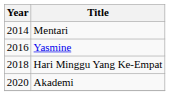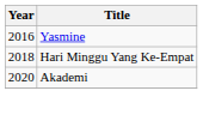 <table class="wikitable">
 <tr>
 <th>Year</th>
 <th>Title</th>
-</tr>
-<tr>
-<td>2014</td>
-<td>Mentari</td>
 </tr>
 <tr>
 <td>2016</td>
 <td><a href='#'>Yasmine</a></td>
 </tr>
 <tr>
 <td>2018</td>
 <td>Hari Minggu Yang Ke-Empat</td>
 </tr>
 <tr>
 <td>2020</td>
 <td>Akademi</td>
 </tr>
 <tr>
 </tr>
 </table>
